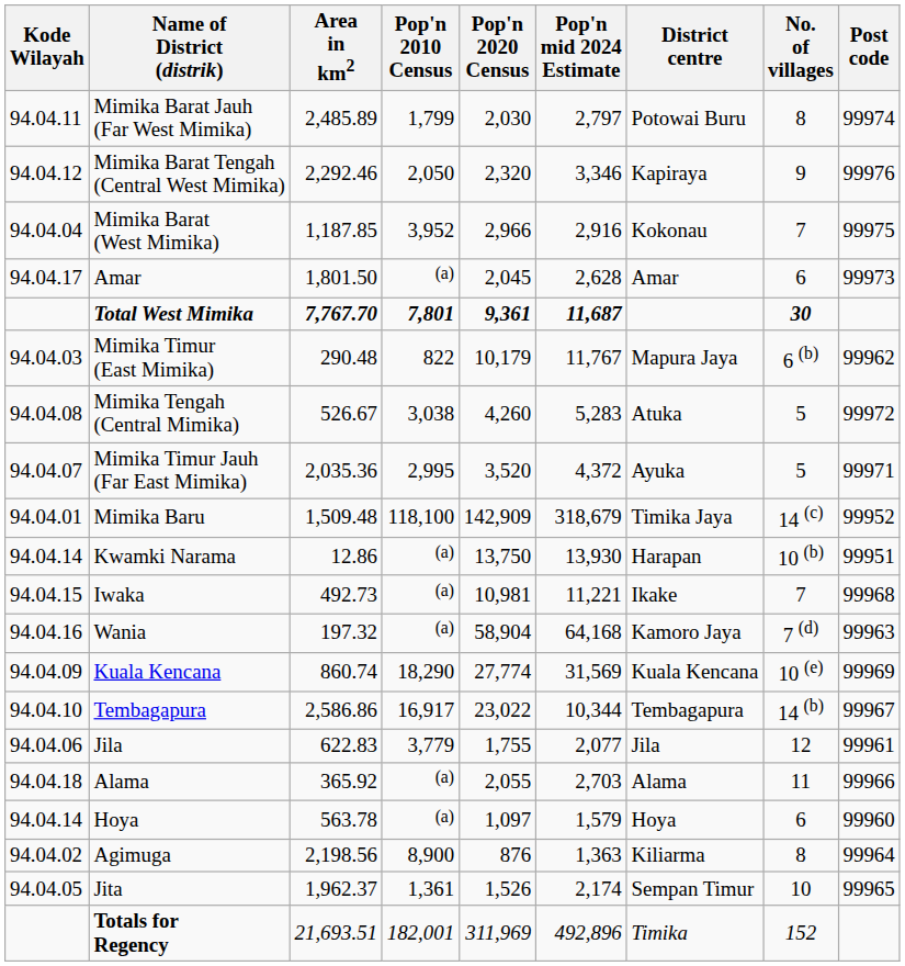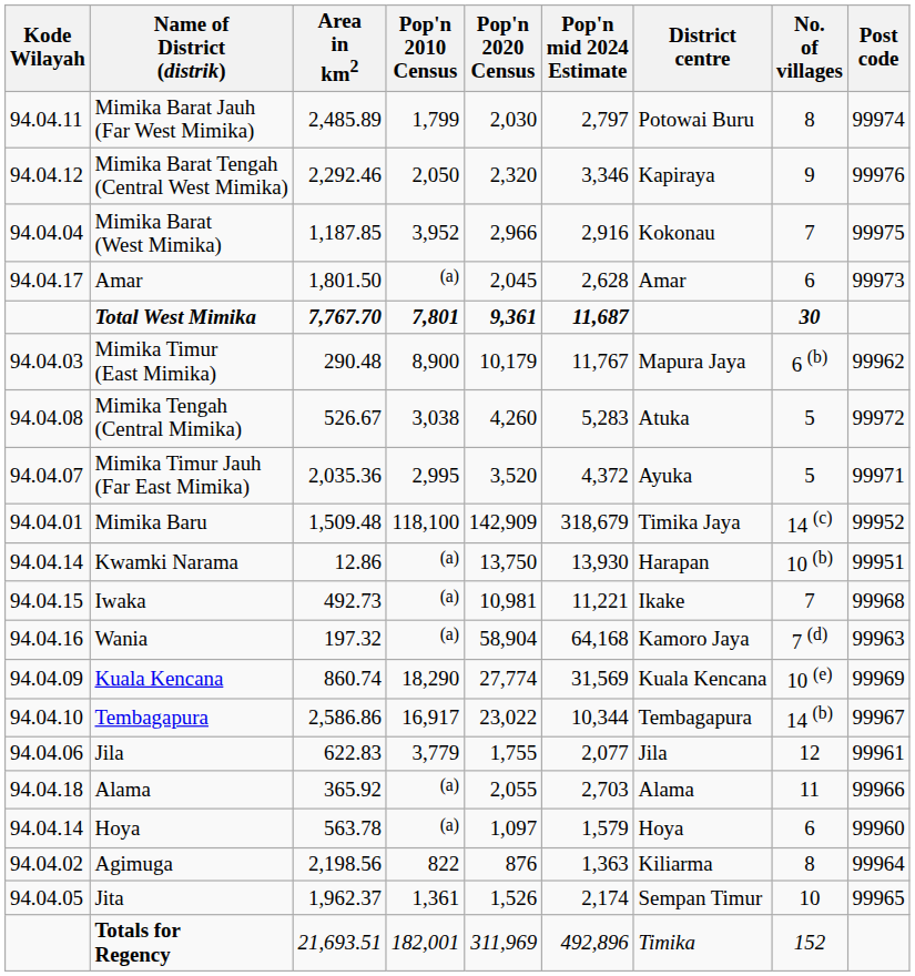 <table class="wikitable">
 <tr>
 <th>Kode <br>Wilayah</th>
 <th>Name of<br>District<br>(<em>distrik</em>)</th>
 <th>Area <br> in<br>km<sup>2</sup></th>
 <th>Pop'n <br>2010<br>Census</th>
 <th>Pop'n <br>2020<br> Census</th>
 <th>Pop'n <br>mid 2024<br> Estimate</th>
 <th>District<br>centre</th>
 <th>No.<br>of<br>villages</th>
 <th>Post<br>code</th>
 </tr>
 <tr>
 <td>94.04.11</td>
 <td>Mimika Barat Jauh <br>(Far West Mimika)</td>
 <td align="right">2,485.89</td>
 <td align="right">1,799</td>
 <td align="right">2,030</td>
 <td align="right">2,797</td>
 <td>Potowai Buru</td>
 <td align="center">8</td>
 <td>99974</td>
 </tr>
 <tr>
 <td>94.04.12</td>
 <td>Mimika Barat Tengah <br>(Central West Mimika)</td>
 <td align="right">2,292.46</td>
 <td align="right">2,050</td>
 <td align="right">2,320</td>
 <td align="right">3,346</td>
 <td>Kapiraya</td>
 <td align="center">9</td>
 <td>99976</td>
 </tr>
 <tr>
 <td>94.04.04</td>
 <td>Mimika Barat <br>(West Mimika)</td>
 <td align="right">1,187.85</td>
 <td align="right">3,952</td>
 <td align="right">2,966</td>
 <td align="right">2,916</td>
 <td>Kokonau</td>
 <td align="center">7</td>
 <td>99975</td>
 </tr>
 <tr>
 <td>94.04.17</td>
 <td>Amar</td>
 <td align="right">1,801.50</td>
 <td align="right"><sup>(a)</sup></td>
 <td align="right">2,045</td>
 <td align="right">2,628</td>
 <td>Amar</td>
 <td align="center">6</td>
 <td>99973</td>
 </tr>
 <tr>
 <td></td>
 <td><strong><em>Total West Mimika</em></strong></td>
 <td align="right"><strong><em>7,767.70</em></strong></td>
 <td align="right"><strong><em>7,801</em></strong></td>
 <td align="right"><strong><em>9,361</em></strong></td>
 <td align="right"><strong><em>11,687</em></strong></td>
 <td></td>
 <td align="center"><strong><em>30</em></strong></td>
 <td></td>
 </tr>
 <tr>
 <td>94.04.03</td>
 <td>Mimika Timur <br>(East Mimika)</td>
 <td align="right">290.48</td>
-<td align="right">822</td>
+<td align="right">8,900</td>
 <td align="right">10,179</td>
 <td align="right">11,767</td>
 <td>Mapura Jaya</td>
 <td align="center">6 <sup>(b)</sup></td>
 <td>99962</td>
 </tr>
 <tr>
 <td>94.04.08</td>
 <td>Mimika Tengah <br>(Central Mimika)</td>
 <td align="right">526.67</td>
 <td align="right">3,038</td>
 <td align="right">4,260</td>
 <td align="right">5,283</td>
 <td>Atuka</td>
 <td align="center">5</td>
 <td>99972</td>
 </tr>
 <tr>
 <td>94.04.07</td>
 <td>Mimika Timur Jauh <br>(Far East Mimika)</td>
 <td align="right">2,035.36</td>
 <td align="right">2,995</td>
 <td align="right">3,520</td>
 <td align="right">4,372</td>
 <td>Ayuka</td>
 <td align="center">5</td>
 <td>99971</td>
 </tr>
 <tr>
 <td>94.04.01</td>
 <td>Mimika Baru</td>
 <td align="right">1,509.48</td>
 <td align="right">118,100</td>
 <td align="right">142,909</td>
 <td align="right">318,679</td>
 <td>Timika Jaya</td>
 <td align="center">14 <sup>(c)</sup></td>
 <td>99952</td>
 </tr>
 <tr>
 <td>94.04.14</td>
 <td>Kwamki Narama</td>
 <td align="right">12.86</td>
 <td align="right"><sup>(a)</sup></td>
 <td align="right">13,750</td>
 <td align="right">13,930</td>
 <td>Harapan</td>
 <td align="center">10 <sup>(b)</sup></td>
 <td>99951</td>
 </tr>
 <tr>
 <td>94.04.15</td>
 <td>Iwaka</td>
 <td align="right">492.73</td>
 <td align="right"><sup>(a)</sup></td>
 <td align="right">10,981</td>
 <td align="right">11,221</td>
 <td>Ikake</td>
 <td align="center">7</td>
 <td>99968</td>
 </tr>
 <tr>
 <td>94.04.16</td>
 <td>Wania</td>
 <td align="right">197.32</td>
 <td align="right"><sup>(a)</sup></td>
 <td align="right">58,904</td>
 <td align="right">64,168</td>
 <td>Kamoro Jaya</td>
 <td align="center">7 <sup>(d)</sup></td>
 <td>99963</td>
 </tr>
 <tr>
 <td>94.04.09</td>
 <td><a href='#'>Kuala Kencana</a></td>
 <td align="right">860.74</td>
 <td align="right">18,290</td>
 <td align="right">27,774</td>
 <td align="right">31,569</td>
 <td>Kuala Kencana</td>
 <td align="center">10 <sup>(e)</sup></td>
 <td>99969</td>
 </tr>
 <tr>
 <td>94.04.10</td>
 <td><a href='#'>Tembagapura</a></td>
 <td align="right">2,586.86</td>
 <td align="right">16,917</td>
 <td align="right">23,022</td>
 <td align="right">10,344</td>
 <td>Tembagapura</td>
 <td align="center">14 <sup>(b)</sup></td>
 <td>99967</td>
 </tr>
 <tr>
 <td>94.04.06</td>
 <td>Jila</td>
 <td align="right">622.83</td>
 <td align="right">3,779</td>
 <td align="right">1,755</td>
 <td align="right">2,077</td>
 <td>Jila</td>
 <td align="center">12</td>
 <td>99961</td>
 </tr>
 <tr>
 <td>94.04.18</td>
 <td>Alama</td>
 <td align="right">365.92</td>
 <td align="right"><sup>(a)</sup></td>
 <td align="right">2,055</td>
 <td align="right">2,703</td>
 <td>Alama</td>
 <td align="center">11</td>
 <td>99966</td>
 </tr>
 <tr>
 <td>94.04.14</td>
 <td>Hoya</td>
 <td align="right">563.78</td>
 <td align="right"><sup>(a)</sup></td>
 <td align="right">1,097</td>
 <td align="right">1,579</td>
 <td>Hoya</td>
 <td align="center">6</td>
 <td>99960</td>
 </tr>
 <tr>
 <td>94.04.02</td>
 <td>Agimuga</td>
 <td align="right">2,198.56</td>
-<td align="right">8,900</td>
+<td align="right">822</td>
 <td align="right">876</td>
 <td align="right">1,363</td>
 <td>Kiliarma</td>
 <td align="center">8</td>
 <td>99964</td>
 </tr>
 <tr>
 <td>94.04.05</td>
 <td>Jita</td>
 <td align="right">1,962.37</td>
 <td align="right">1,361</td>
 <td align="right">1,526</td>
 <td align="right">2,174</td>
 <td>Sempan Timur</td>
 <td align="center">10</td>
 <td>99965</td>
 </tr>
 <tr>
 <td></td>
 <td><strong>Totals for<br>Regency</strong></td>
 <td align="right"><em>21,693.51</em></td>
 <td align="right"><em>182,001</em></td>
 <td align="right"><em>311,969</em></td>
 <td align="right"><em>492,896</em></td>
 <td><em>Timika</em></td>
 <td align="center"><em>152</em></td>
 <td></td>
 </tr>
 </table>
